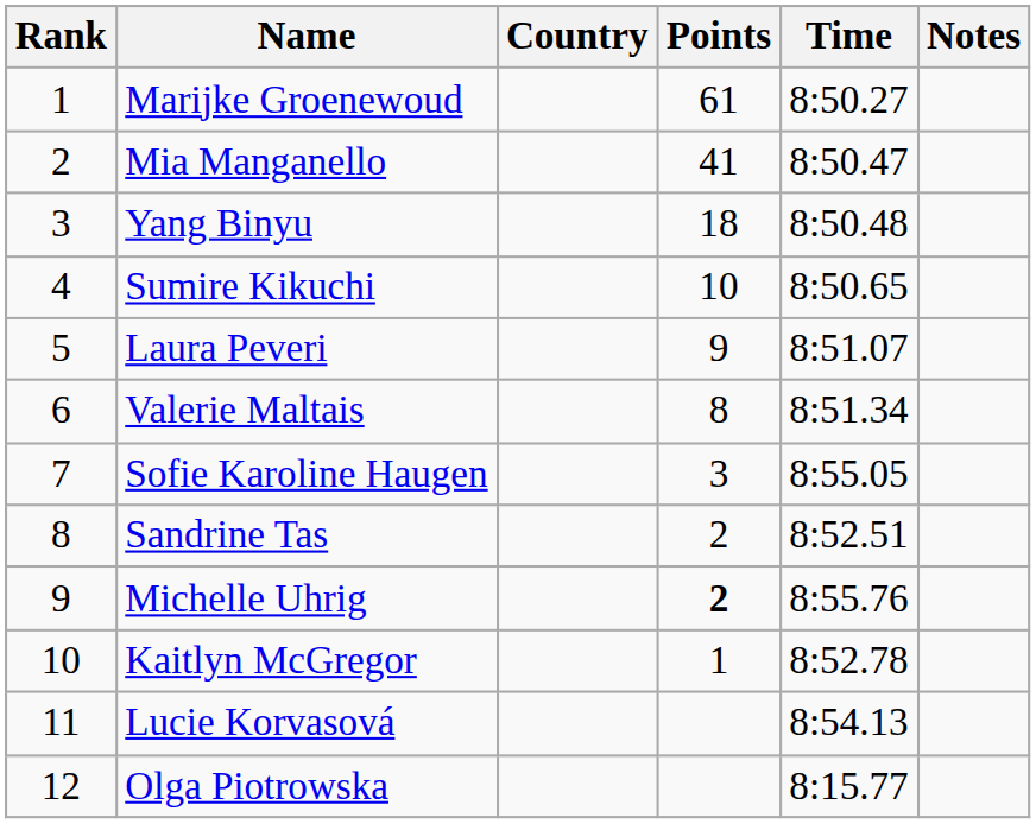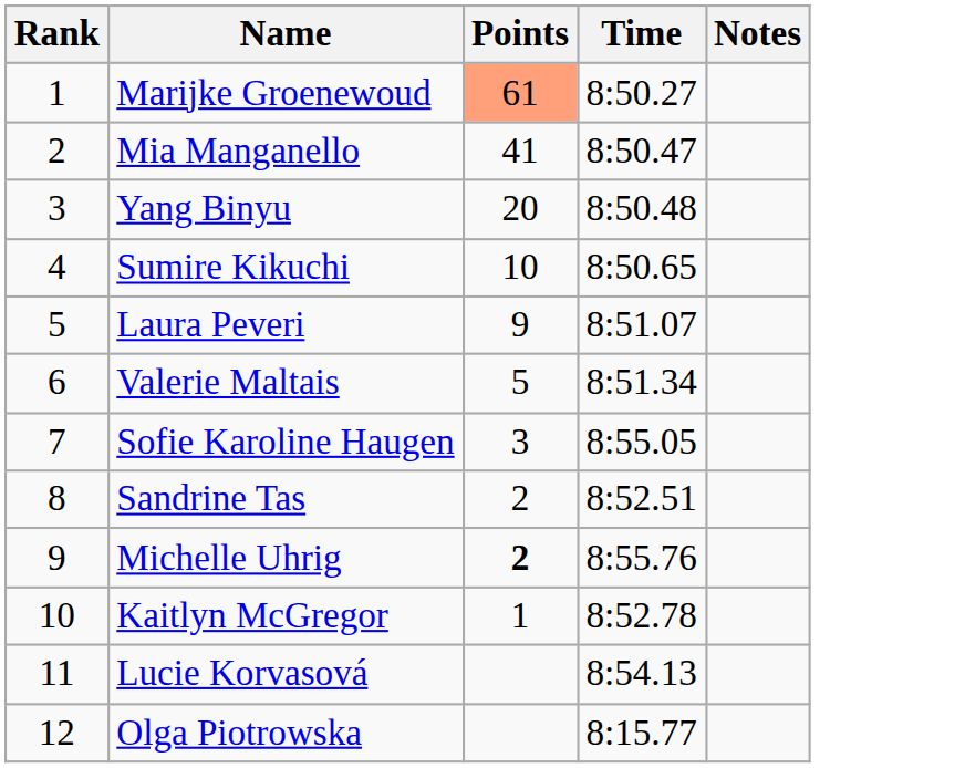 <table class="wikitable sortable" style="text-align:center">
 <tr>
 <th>Rank</th>
 <th>Name</th>
-<th>Country</th>
 <th>Points</th>
 <th>Time</th>
 <th>Notes</th>
 </tr>
 <tr>
 <td>1</td>
 <td align=left><a href='#'>Marijke Groenewoud</a></td>
-<td align=left></td>
-<td>61</td>
+<td style="background: lightsalmon;">61</td>
 <td>8:50.27</td>
 <td></td>
 </tr>
 <tr>
 <td>2</td>
 <td align=left><a href='#'>Mia Manganello</a></td>
-<td align=left></td>
 <td>41</td>
 <td>8:50.47</td>
 <td></td>
 </tr>
 <tr>
 <td>3</td>
 <td align=left><a href='#'>Yang Binyu</a></td>
-<td align=left></td>
-<td>18</td>
+<td>20</td>
 <td>8:50.48</td>
 <td></td>
 </tr>
 <tr>
 <td>4</td>
 <td align=left><a href='#'>Sumire Kikuchi</a></td>
-<td align=left></td>
 <td>10</td>
 <td>8:50.65</td>
 <td></td>
 </tr>
 <tr>
 <td>5</td>
 <td align=left><a href='#'>Laura Peveri</a></td>
-<td align=left></td>
 <td>9</td>
 <td>8:51.07</td>
 <td></td>
 </tr>
 <tr>
 <td>6</td>
 <td align=left><a href='#'>Valerie Maltais</a></td>
-<td align=left></td>
-<td>8</td>
+<td>5</td>
 <td>8:51.34</td>
 <td></td>
 </tr>
 <tr>
 <td>7</td>
 <td align=left><a href='#'>Sofie Karoline Haugen</a></td>
-<td align=left></td>
 <td>3</td>
 <td>8:55.05</td>
 <td></td>
 </tr>
 <tr>
 <td>8</td>
 <td align=left><a href='#'>Sandrine Tas</a></td>
-<td align=left></td>
 <td>2</td>
 <td>8:52.51</td>
 <td></td>
 </tr>
 <tr>
 <td>9</td>
 <td align=left><a href='#'>Michelle Uhrig</a></td>
-<td align=left></td>
 <td><strong>2</strong></td>
 <td>8:55.76</td>
 <td></td>
 </tr>
 <tr>
 <td>10</td>
 <td align=left><a href='#'>Kaitlyn McGregor</a></td>
-<td align=left></td>
 <td>1</td>
 <td>8:52.78</td>
 <td></td>
 </tr>
 <tr>
 <td>11</td>
 <td align=left><a href='#'>Lucie Korvasová</a></td>
-<td align=left></td>
 <td></td>
 <td>8:54.13</td>
 <td></td>
 </tr>
 <tr>
 <td>12</td>
 <td align=left><a href='#'>Olga Piotrowska</a></td>
-<td align=left></td>
 <td></td>
 <td>8:15.77</td>
 <td></td>
 </tr>
 </table>
